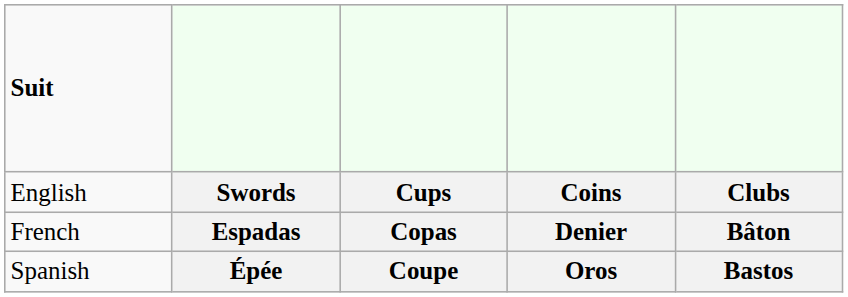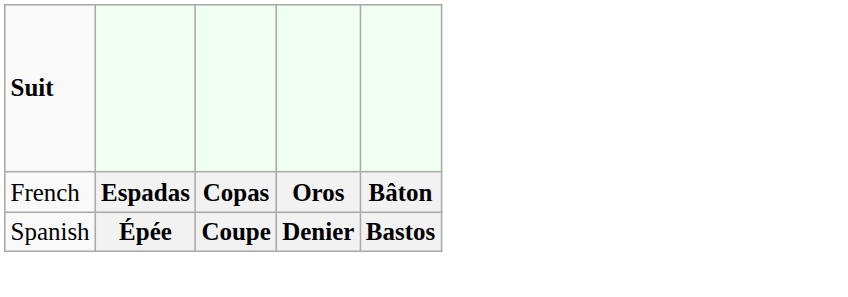 <table class="wikitable">
 <tr>
 <td height="100px"><strong>Suit</strong></td>
 <td align="center" bgcolor="honeydew"></td>
 <td align="center" bgcolor="honeydew"></td>
 <td align="center" bgcolor="honeydew"></td>
 <td align="center" bgcolor="honeydew"></td>
 </tr>
 <tr>
-<td width="100px">English</td>
-<th align="center" width="100px">Swords</th>
-<th align="center" width="100px">Cups</th>
-<th align="center" width="100px">Coins</th>
-<th align="center" width="100px">Clubs</th>
-</tr>
-<tr>
 <td>French</td>
 <th align="center">Espadas</th>
 <th align="center">Copas</th>
-<th align="center">Denier</th>
+<th align="center">Oros</th>
 <th align="center">Bâton</th>
 </tr>
 <tr>
 <td>Spanish</td>
 <th align="center">Épée</th>
 <th align="center">Coupe</th>
-<th align="center">Oros</th>
+<th align="center">Denier</th>
 <th align="center">Bastos</th>
 </tr>
 </table>
